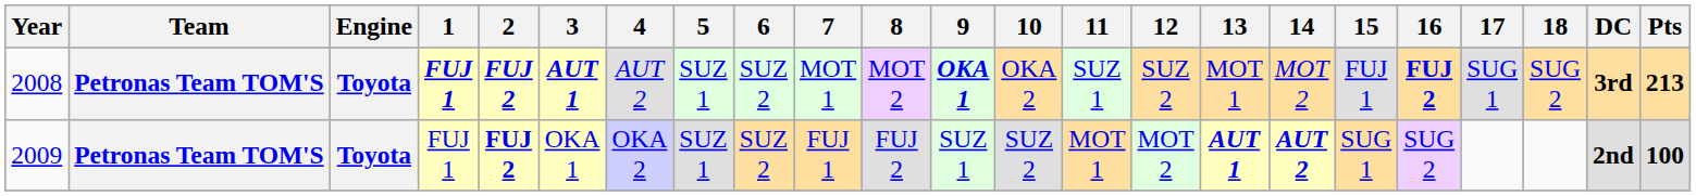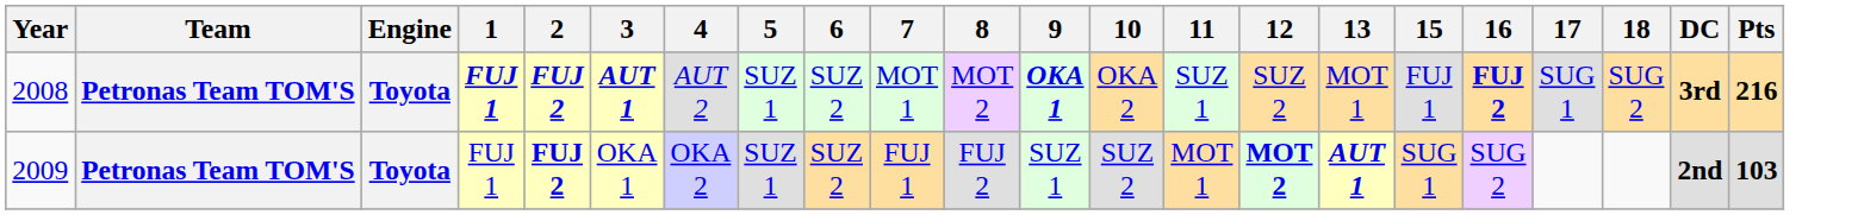 <table class="wikitable" style="text-align:center; font-size:90%">
 <tr>
 <th>Year</th>
 <th>Team</th>
 <th>Engine</th>
 <th>1</th>
 <th>2</th>
 <th>3</th>
 <th>4</th>
 <th>5</th>
 <th>6</th>
 <th>7</th>
 <th>8</th>
 <th>9</th>
 <th>10</th>
 <th>11</th>
 <th>12</th>
 <th>13</th>
-<th>14</th>
 <th>15</th>
 <th>16</th>
 <th>17</th>
 <th>18</th>
 <th>DC</th>
 <th>Pts</th>
 </tr>
 <tr>
 <td><a href='#'>2008</a></td>
 <th><a href='#'>Petronas Team TOM'S</a></th>
 <th><a href='#'>Toyota</a></th>
 <td style="background:#FFFFBF;"><strong><em><a href='#'>FUJ<br>1</a></em></strong><br></td>
 <td style="background:#FFFFBF;"><strong><em><a href='#'>FUJ<br>2</a></em></strong><br></td>
 <td style="background:#FFFFBF;"><strong><em><a href='#'>AUT<br>1</a></em></strong><br></td>
 <td style="background:#DFDFDF;"><em><a href='#'>AUT<br>2</a></em><br></td>
 <td style="background:#DFFFDF;"><a href='#'>SUZ<br>1</a><br></td>
 <td style="background:#DFFFDF;"><a href='#'>SUZ<br>2</a><br></td>
 <td style="background:#DFFFDF;"><a href='#'>MOT<br>1</a><br></td>
 <td style="background:#EFCFFF;"><a href='#'>MOT<br>2</a><br></td>
 <td style="background:#DFFFDF;"><strong><em><a href='#'>OKA<br>1</a></em></strong><br></td>
 <td style="background:#FFDF9F;"><a href='#'>OKA<br>2</a><br></td>
 <td style="background:#DFFFDF;"><a href='#'>SUZ<br>1</a><br></td>
 <td style="background:#FFDF9F;"><a href='#'>SUZ<br>2</a><br></td>
 <td style="background:#FFDF9F;"><a href='#'>MOT<br>1</a><br></td>
-<td style="background:#FFDF9F;"><em><a href='#'>MOT<br>2</a></em><br></td>
 <td style="background:#DFDFDF;"><a href='#'>FUJ<br>1</a><br></td>
 <td style="background:#FFDF9F;"><strong><a href='#'>FUJ<br>2</a><br></strong></td>
 <td style="background:#DFDFDF;"><a href='#'>SUG<br>1</a><br></td>
 <td style="background:#FFDF9F;"><a href='#'>SUG<br>2</a><br></td>
 <th style="background:#FFDF9F;"><strong>3rd</strong></th>
-<th style="background:#FFDF9F;"><strong>213</strong></th>
+<th style="background:#FFDF9F;"><strong>216</strong></th>
 </tr>
 <tr>
 <td><a href='#'>2009</a></td>
 <th><a href='#'>Petronas Team TOM'S</a></th>
 <th><a href='#'>Toyota</a></th>
 <td style="background:#FFFFBF;"><a href='#'>FUJ<br>1</a><br></td>
 <td style="background:#FFFFBF;"><strong><a href='#'>FUJ<br>2</a></strong><br></td>
 <td style="background:#FFFFBF;"><a href='#'>OKA<br>1</a><br></td>
 <td style="background:#CFCFFF;"><a href='#'>OKA<br>2</a><br></td>
 <td style="background:#DFDFDF;"><a href='#'>SUZ<br>1</a><br></td>
 <td style="background:#FFDF9F;"><a href='#'>SUZ<br>2</a><br></td>
 <td style="background:#FFDF9F;"><a href='#'>FUJ<br>1</a><br></td>
 <td style="background:#DFDFDF;"><a href='#'>FUJ<br>2</a><br></td>
 <td style="background:#DFFFDF;"><a href='#'>SUZ<br>1</a><br></td>
 <td style="background:#DFDFDF;"><a href='#'>SUZ<br>2</a><br></td>
 <td style="background:#FFDF9F;"><a href='#'>MOT<br>1</a><br></td>
-<td style="background:#DFFFDF;"><a href='#'>MOT<br>2</a><br></td>
+<td style="background:#DFFFDF;"><strong><a href='#'>MOT<br>2</a><br></strong></td>
 <td style="background:#FFFFBF;"><strong><em><a href='#'>AUT<br>1</a></em></strong><br></td>
-<td style="background:#FFFFBF;"><strong><em><a href='#'>AUT<br>2</a></em></strong><br></td>
 <td style="background:#FFDF9F;"><a href='#'>SUG<br>1</a><br></td>
 <td style="background:#EFCFFF;"><a href='#'>SUG<br>2</a><br></td>
 <td></td>
 <td></td>
 <th style="background:#DFDFDF;">2nd</th>
-<th style="background:#DFDFDF;">100</th>
+<th style="background:#DFDFDF;">103</th>
 </tr>
 </table>
